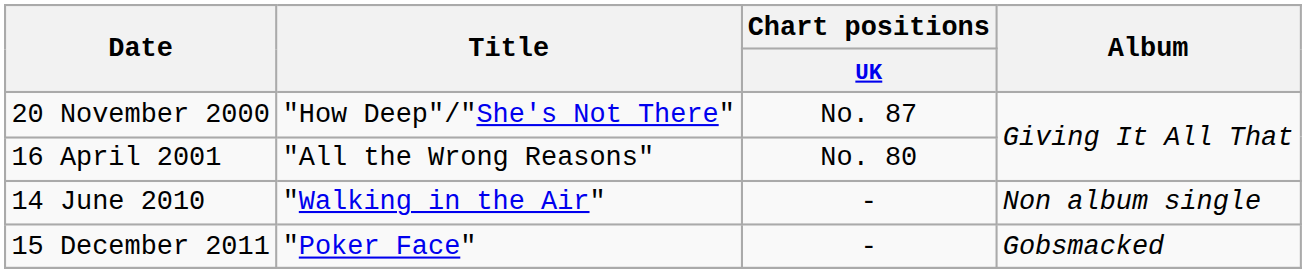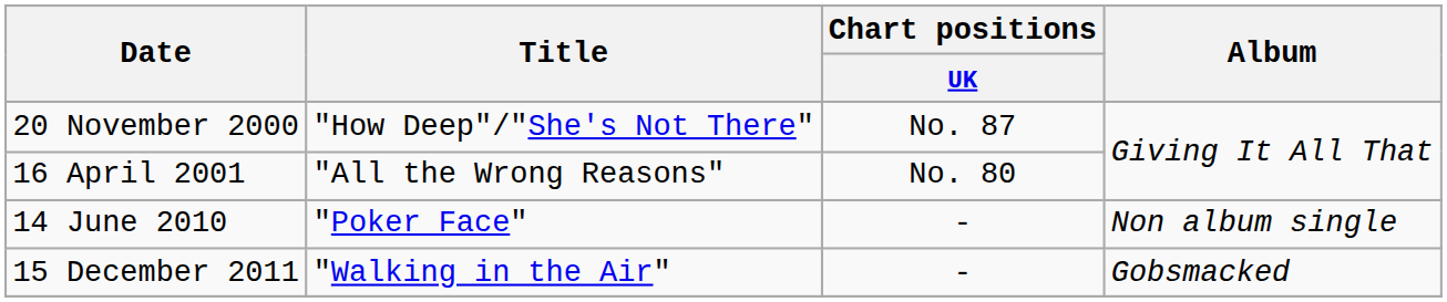 <table class="wikitable">
 <tr>
 <th rowspan="2">Date</th>
 <th rowspan="2">Title</th>
 <th colspan="1">Chart positions</th>
 <th rowspan="2">Album</th>
 </tr>
 <tr>
 <th align="center" rowspan="1"><small><a href='#'>UK</a></small></th>
 </tr>
 <tr>
 <td rowspan="1">20 November 2000</td>
 <td>"How Deep"/"<a href='#'>She's Not There</a>"</td>
 <td align="center">No. 87</td>
 <td align="left" rowspan="2"><em>Giving It All That</em></td>
 </tr>
 <tr>
 <td rowspan="1">16 April 2001</td>
 <td>"All the Wrong Reasons"</td>
 <td align="center">No. 80</td>
 </tr>
 <tr>
 <td rowspan="1">14 June 2010</td>
-<td>"<a href='#'>Walking in the Air</a>"</td>
+<td>"<a href='#'>Poker Face</a>"</td>
 <td align="center">-</td>
 <td align="left" rowspan="1"><em>Non album single</em></td>
 </tr>
 <tr>
 <td rowspan="1">15 December 2011</td>
-<td>"<a href='#'>Poker Face</a>"</td>
+<td>"<a href='#'>Walking in the Air</a>"</td>
 <td align="center">-</td>
 <td align="left" rowspan="1"><em>Gobsmacked</em></td>
 </tr>
 <tr>
 </tr>
 </table>
